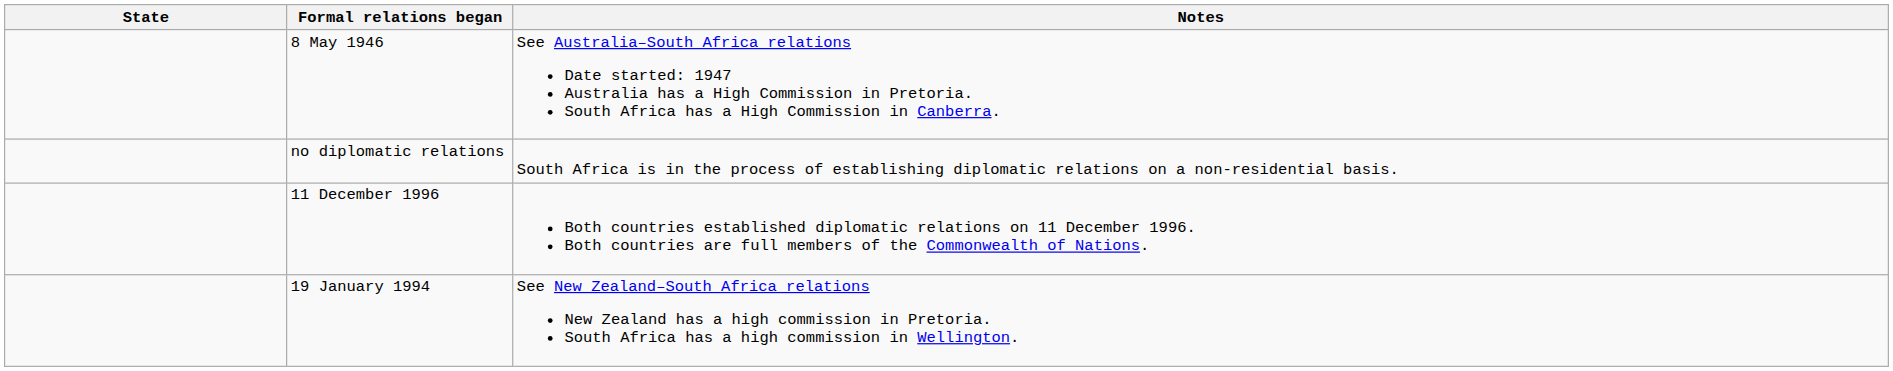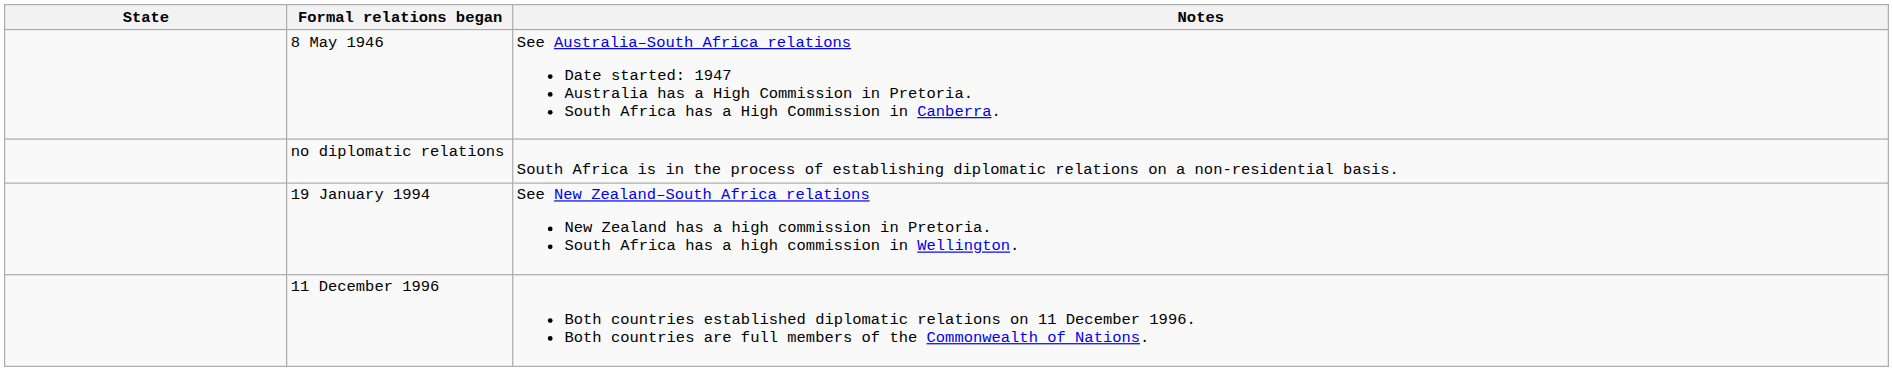 <table class="wikitable sortable" style="width:100%; margin:auto;">
 <tr>
 <th style="width:15%;">State</th>
 <th style="width:12%;">Formal relations began</th>
 <th>Notes</th>
 </tr>
 <tr valign="top">
 <td></td>
 <td>8 May 1946</td>
 <td>See <a href='#'>Australia–South Africa relations</a><br><ul><li>Date started: 1947</li><li>Australia has a High Commission in Pretoria.</li><li>South Africa has a High Commission in <a href='#'>Canberra</a>.</li></ul></td>
 </tr>
 <tr valign="top">
 <td></td>
 <td>no diplomatic relations</td>
 <td><br>South Africa is in the process of establishing diplomatic relations on a non-residential basis.</td>
 </tr>
 <tr valign="top">
 <td></td>
+<td>19 January 1994</td>
+<td>See <a href='#'>New Zealand–South Africa relations</a><br><ul><li>New Zealand has a high commission in Pretoria.</li><li>South Africa has a high commission in <a href='#'>Wellington</a>.</li></ul></td>
+</tr>
+<tr valign="top">
+<td></td>
 <td>11 December 1996</td>
 <td><br><ul><li>Both countries established diplomatic relations on 11 December 1996.</li><li>Both countries are full members of the <a href='#'>Commonwealth of Nations</a>.</li></ul></td>
 </tr>
-<tr valign="top">
-<td></td>
-<td>19 January 1994</td>
-<td>See <a href='#'>New Zealand–South Africa relations</a><br><ul><li>New Zealand has a high commission in Pretoria.</li><li>South Africa has a high commission in <a href='#'>Wellington</a>.</li></ul></td>
-</tr>
 </table>
